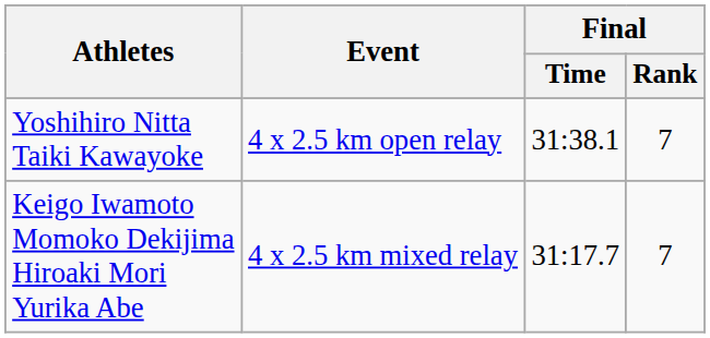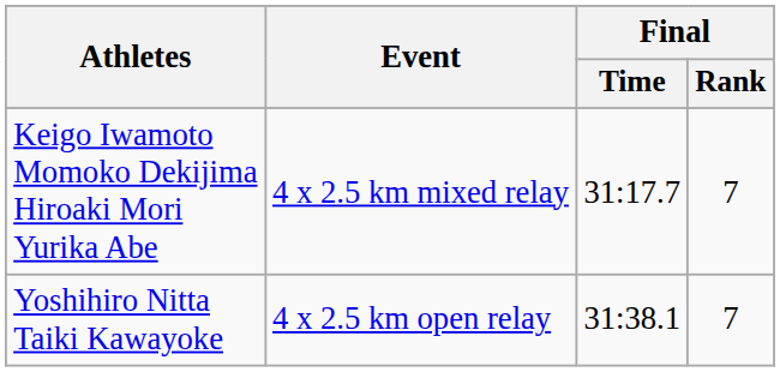 <table class="wikitable" style="font-size:90%">
 <tr>
 <th rowspan=2>Athletes</th>
 <th rowspan=2>Event</th>
 <th colspan=2>Final</th>
 </tr>
 <tr style="font-size:95%">
 <th>Time</th>
 <th>Rank</th>
 </tr>
 <tr align=center>
+<td align=left><a href='#'>Keigo Iwamoto</a><br><a href='#'>Momoko Dekijima</a><br><a href='#'>Hiroaki Mori</a><br><a href='#'>Yurika Abe</a></td>
+<td align=left><a href='#'>4 x 2.5 km mixed relay</a></td>
+<td>31:17.7</td>
+<td>7</td>
+</tr>
+<tr align=center>
 <td align=left><a href='#'>Yoshihiro Nitta</a><br><a href='#'>Taiki Kawayoke</a></td>
 <td align=left><a href='#'>4 x 2.5 km open relay</a></td>
 <td>31:38.1</td>
 <td>7</td>
 </tr>
-<tr align=center>
-<td align=left><a href='#'>Keigo Iwamoto</a><br><a href='#'>Momoko Dekijima</a><br><a href='#'>Hiroaki Mori</a><br><a href='#'>Yurika Abe</a></td>
-<td align=left><a href='#'>4 x 2.5 km mixed relay</a></td>
-<td>31:17.7</td>
-<td>7</td>
-</tr>
 </table>
